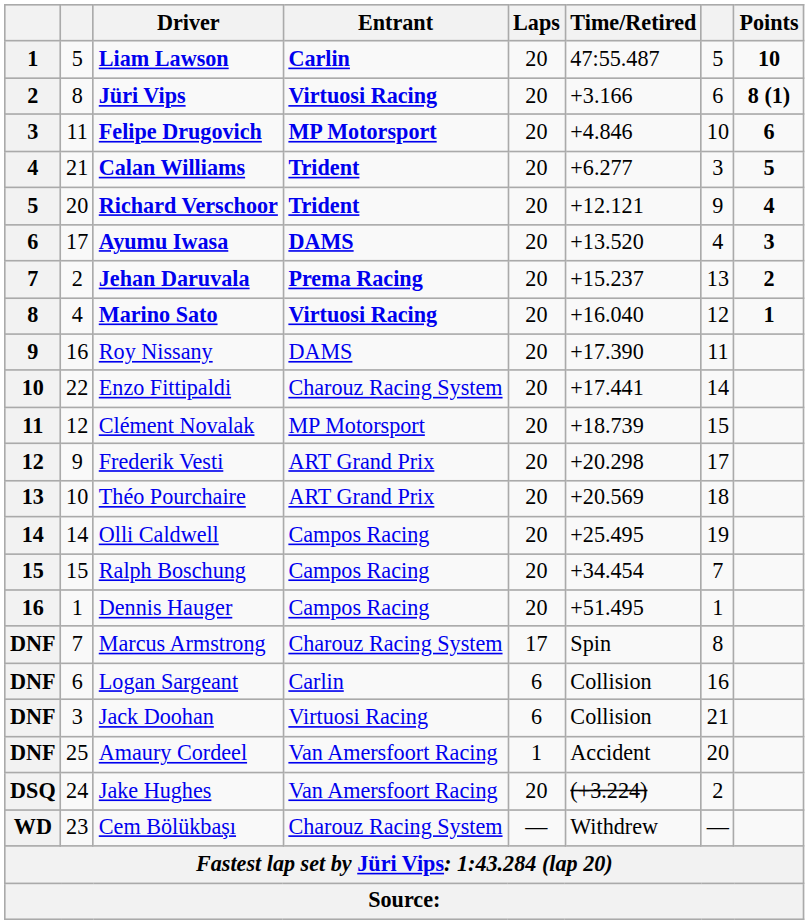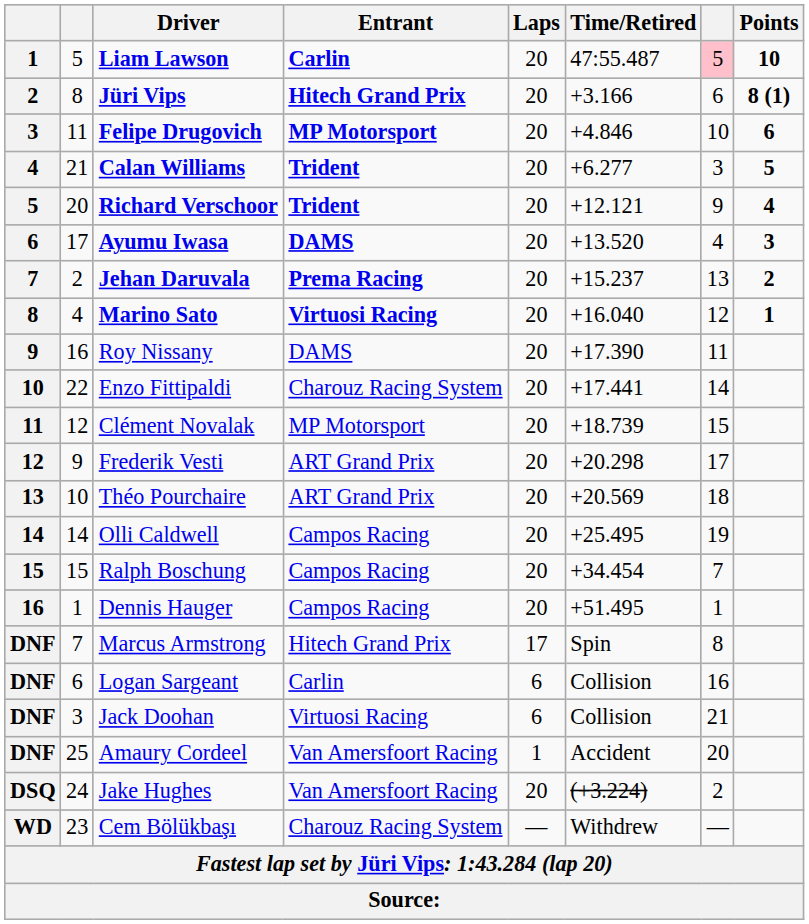 <table class="wikitable" style="font-size:85%">
 <tr>
 <th scope="col"></th>
 <th scope="col"></th>
 <th scope="col">Driver</th>
 <th scope="col">Entrant</th>
 <th scope="col">Laps</th>
 <th scope="col">Time/Retired</th>
 <th scope="col"></th>
 <th scope="col">Points</th>
 </tr>
 <tr>
 <th>1</th>
 <td align="center">5</td>
 <td> <strong><a href='#'>Liam Lawson</a></strong></td>
 <td><strong><a href='#'>Carlin</a></strong></td>
 <td align="center">20</td>
 <td>47:55.487</td>
-<td align="center">5</td>
+<td align="center" style="background: pink;">5</td>
 <td align="center"><strong>10</strong></td>
 </tr>
 <tr>
 <th>2</th>
 <td align="center">8</td>
 <td> <strong><a href='#'>Jüri Vips</a></strong></td>
-<td><strong><a href='#'>Virtuosi Racing</a></strong></td>
+<td><strong><a href='#'>Hitech Grand Prix</a></strong></td>
 <td align="center">20</td>
 <td>+3.166</td>
 <td align="center">6</td>
 <td align="center"><strong>8 (1)</strong></td>
 </tr>
 <tr>
 <th>3</th>
 <td align="center">11</td>
 <td> <strong><a href='#'>Felipe Drugovich</a></strong></td>
 <td><strong><a href='#'>MP Motorsport</a></strong></td>
 <td align="center">20</td>
 <td>+4.846</td>
 <td align="center">10</td>
 <td align="center"><strong>6</strong></td>
 </tr>
 <tr>
 <th>4</th>
 <td align="center">21</td>
 <td> <strong><a href='#'>Calan Williams</a></strong></td>
 <td><strong><a href='#'>Trident</a></strong></td>
 <td align="center">20</td>
 <td>+6.277</td>
 <td align="center">3</td>
 <td align="center"><strong>5</strong></td>
 </tr>
 <tr>
 <th>5</th>
 <td align="center">20</td>
 <td> <strong><a href='#'>Richard Verschoor</a></strong></td>
 <td><strong><a href='#'>Trident</a></strong></td>
 <td align="center">20</td>
 <td>+12.121</td>
 <td align="center">9</td>
 <td align="center"><strong>4</strong></td>
 </tr>
 <tr>
 <th>6</th>
 <td align="center">17</td>
 <td> <strong><a href='#'>Ayumu Iwasa</a></strong></td>
 <td><strong><a href='#'>DAMS</a></strong></td>
 <td align="center">20</td>
 <td>+13.520</td>
 <td align="center">4</td>
 <td align="center"><strong>3</strong></td>
 </tr>
 <tr>
 <th>7</th>
 <td align="center">2</td>
 <td> <strong><a href='#'>Jehan Daruvala</a></strong></td>
 <td><strong><a href='#'>Prema Racing</a></strong></td>
 <td align="center">20</td>
 <td>+15.237</td>
 <td align="center">13</td>
 <td align="center"><strong>2</strong></td>
 </tr>
 <tr>
 <th>8</th>
 <td align="center">4</td>
 <td> <strong><a href='#'>Marino Sato</a></strong></td>
 <td><strong><a href='#'>Virtuosi Racing</a></strong></td>
 <td align="center">20</td>
 <td>+16.040</td>
 <td align="center">12</td>
 <td align="center"><strong>1</strong></td>
 </tr>
 <tr>
 <th>9</th>
 <td align="center">16</td>
 <td> <a href='#'>Roy Nissany</a></td>
 <td><a href='#'>DAMS</a></td>
 <td align="center">20</td>
 <td>+17.390</td>
 <td align="center">11</td>
 <td align="center"></td>
 </tr>
 <tr>
 <th>10</th>
 <td align="center">22</td>
 <td> <a href='#'>Enzo Fittipaldi</a></td>
 <td><a href='#'>Charouz Racing System</a></td>
 <td align="center">20</td>
 <td>+17.441</td>
 <td align="center">14</td>
 <td></td>
 </tr>
 <tr>
 <th>11</th>
 <td align="center">12</td>
 <td> <a href='#'>Clément Novalak</a></td>
 <td><a href='#'>MP Motorsport</a></td>
 <td align="center">20</td>
 <td>+18.739</td>
 <td align="center">15</td>
 <td></td>
 </tr>
 <tr>
 <th>12</th>
 <td align="center">9</td>
 <td> <a href='#'>Frederik Vesti</a></td>
 <td><a href='#'>ART Grand Prix</a></td>
 <td align="center">20</td>
 <td>+20.298</td>
 <td align="center">17</td>
 <td></td>
 </tr>
 <tr>
 <th>13</th>
 <td align="center">10</td>
 <td> <a href='#'>Théo Pourchaire</a></td>
 <td><a href='#'>ART Grand Prix</a></td>
 <td align="center">20</td>
 <td>+20.569</td>
 <td align="center">18</td>
 <td align="center"></td>
 </tr>
 <tr>
 <th>14</th>
 <td align="center">14</td>
 <td> <a href='#'>Olli Caldwell</a></td>
 <td><a href='#'>Campos Racing</a></td>
 <td align="center">20</td>
 <td>+25.495</td>
 <td align="center">19</td>
 <td></td>
 </tr>
 <tr>
 <th>15</th>
 <td align="center">15</td>
 <td> <a href='#'>Ralph Boschung</a></td>
 <td><a href='#'>Campos Racing</a></td>
 <td align="center">20</td>
 <td>+34.454</td>
 <td align="center">7</td>
 <td align="center"></td>
 </tr>
 <tr>
 <th>16</th>
 <td align="center">1</td>
 <td> <a href='#'>Dennis Hauger</a></td>
 <td><a href='#'>Campos Racing</a></td>
 <td align="center">20</td>
 <td>+51.495</td>
 <td align="center">1</td>
 <td></td>
 </tr>
 <tr>
 <th>DNF</th>
 <td align="center">7</td>
 <td> <a href='#'>Marcus Armstrong</a></td>
-<td><a href='#'>Charouz Racing System</a></td>
+<td><a href='#'>Hitech Grand Prix</a></td>
 <td align="center">17</td>
 <td>Spin</td>
 <td align="center">8</td>
 <td></td>
 </tr>
 <tr>
 <th>DNF</th>
 <td align="center">6</td>
 <td> <a href='#'>Logan Sargeant</a></td>
 <td><a href='#'>Carlin</a></td>
 <td align="center">6</td>
 <td>Collision</td>
 <td align="center">16</td>
 <td align="center"></td>
 </tr>
 <tr>
 <th>DNF</th>
 <td align="center">3</td>
 <td> <a href='#'>Jack Doohan</a></td>
 <td><a href='#'>Virtuosi Racing</a></td>
 <td align="center">6</td>
 <td>Collision</td>
 <td align="center">21</td>
 <td align="center"></td>
 </tr>
 <tr>
 <th>DNF</th>
 <td align="center">25</td>
 <td> <a href='#'>Amaury Cordeel</a></td>
 <td><a href='#'>Van Amersfoort Racing</a></td>
 <td align="center">1</td>
 <td>Accident</td>
 <td align="center">20</td>
 <td></td>
 </tr>
 <tr>
 <th>DSQ</th>
 <td align="center">24</td>
 <td> <a href='#'>Jake Hughes</a></td>
 <td><a href='#'>Van Amersfoort Racing</a></td>
 <td align="center">20</td>
 <td><s>(+3.224)</s></td>
 <td align="center">2</td>
 <td align="center"></td>
 </tr>
 <tr>
 <th>WD</th>
 <td align="center">23</td>
 <td> <a href='#'>Cem Bölükbaşı</a></td>
 <td><a href='#'>Charouz Racing System</a></td>
 <td align="center">—</td>
 <td>Withdrew</td>
 <td align="center">—</td>
 <td align="center"></td>
 </tr>
 <tr>
 <th colspan="8"><em>Fastest lap set by</em> <strong> <a href='#'>Jüri Vips</a><strong><em>: 1:43.284 (lap 20)<em></th>
 </tr>
 <tr>
 <th colspan="8">Source:</th>
 </tr>
 </table>
